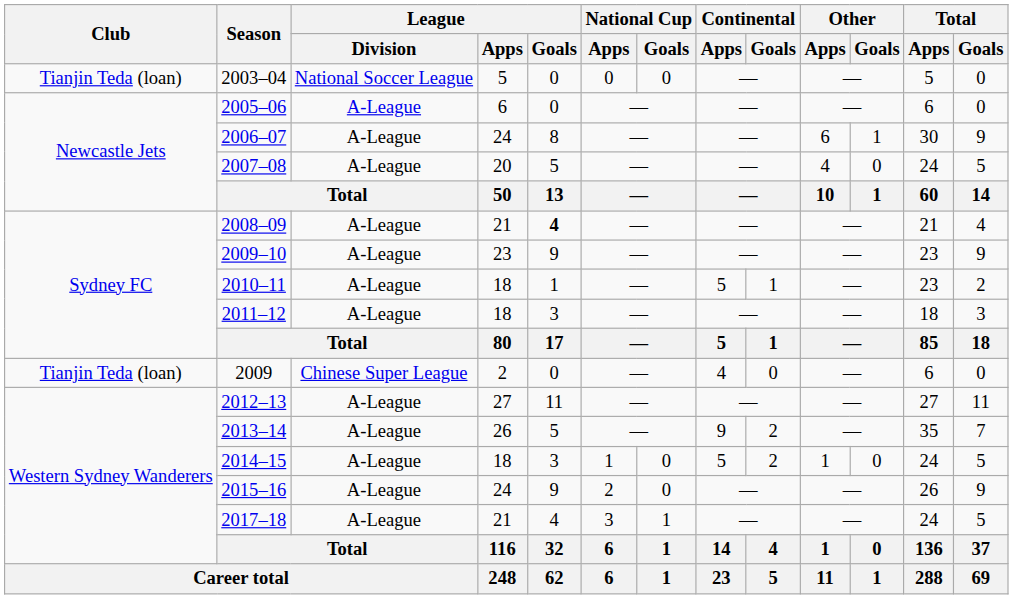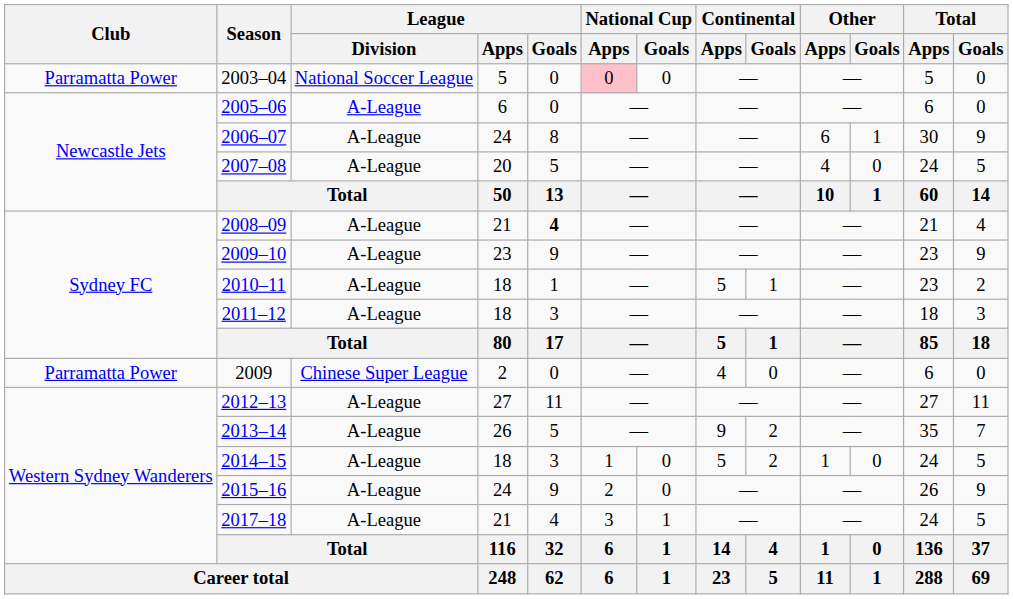 <table class="wikitable" border="1" style="text-align: center;">
 <tr>
 <th rowspan="2">Club</th>
 <th rowspan="2">Season</th>
 <th colspan="3">League</th>
 <th colspan="2">National Cup</th>
 <th colspan="2">Continental</th>
 <th colspan="2">Other</th>
 <th colspan="2">Total</th>
 </tr>
 <tr>
 <th>Division</th>
 <th>Apps</th>
 <th>Goals</th>
 <th>Apps</th>
 <th>Goals</th>
 <th>Apps</th>
 <th>Goals</th>
 <th>Apps</th>
 <th>Goals</th>
 <th>Apps</th>
 <th>Goals</th>
 </tr>
 <tr>
-<td><a href='#'>Tianjin Teda</a> (loan)</td>
+<td><a href='#'>Parramatta Power</a></td>
 <td>2003–04</td>
 <td><a href='#'>National Soccer League</a></td>
 <td>5</td>
 <td>0</td>
-<td>0</td>
+<td style="background: pink;">0</td>
 <td>0</td>
 <td colspan=2>—</td>
 <td colspan=2>—</td>
 <td>5</td>
 <td>0</td>
 </tr>
 <tr>
 <td rowspan="4" valign="center"><a href='#'>Newcastle Jets</a></td>
 <td><a href='#'>2005–06</a></td>
 <td><a href='#'>A-League</a></td>
 <td>6</td>
 <td>0</td>
 <td colspan=2>—</td>
 <td colspan=2>—</td>
 <td colspan=2>—</td>
 <td>6</td>
 <td>0</td>
 </tr>
 <tr>
 <td><a href='#'>2006–07</a></td>
 <td>A-League</td>
 <td>24</td>
 <td>8</td>
 <td colspan=2>—</td>
 <td colspan="2">—</td>
 <td>6</td>
 <td>1</td>
 <td>30</td>
 <td>9</td>
 </tr>
 <tr>
 <td><a href='#'>2007–08</a></td>
 <td>A-League</td>
 <td>20</td>
 <td>5</td>
 <td colspan="2">—</td>
 <td colspan="2">—</td>
 <td>4</td>
 <td>0</td>
 <td>24</td>
 <td>5</td>
 </tr>
 <tr>
 <th colspan=2>Total</th>
 <th>50</th>
 <th>13</th>
 <th colspan=2>—</th>
 <th colspan="2">—</th>
 <th>10</th>
 <th>1</th>
 <th>60</th>
 <th>14</th>
 </tr>
 <tr>
 <td rowspan="5" valign="center"><a href='#'>Sydney FC</a></td>
 <td><a href='#'>2008–09</a></td>
 <td>A-League</td>
 <td>21</td>
 <td><strong>4</strong></td>
 <td colspan=2>—</td>
 <td colspan="2">—</td>
 <td colspan=2>—</td>
 <td>21</td>
 <td>4</td>
 </tr>
 <tr>
 <td><a href='#'>2009–10</a></td>
 <td>A-League</td>
 <td>23</td>
 <td>9</td>
 <td colspan="2">—</td>
 <td colspan="2">—</td>
 <td colspan="2">—</td>
 <td>23</td>
 <td>9</td>
 </tr>
 <tr>
 <td><a href='#'>2010–11</a></td>
 <td>A-League</td>
 <td>18</td>
 <td>1</td>
 <td colspan="2">—</td>
 <td>5</td>
 <td>1</td>
 <td colspan=2>—</td>
 <td>23</td>
 <td>2</td>
 </tr>
 <tr>
 <td><a href='#'>2011–12</a></td>
 <td>A-League</td>
 <td>18</td>
 <td>3</td>
 <td colspan="2">—</td>
 <td colspan="2">—</td>
 <td colspan=2>—</td>
 <td>18</td>
 <td>3</td>
 </tr>
 <tr>
 <th colspan=2>Total</th>
 <th>80</th>
 <th>17</th>
 <th colspan=2>—</th>
 <th>5</th>
 <th>1</th>
 <th colspan=2>—</th>
 <th>85</th>
 <th>18</th>
 </tr>
 <tr>
-<td><a href='#'>Tianjin Teda</a> (loan)</td>
+<td><a href='#'>Parramatta Power</a></td>
 <td>2009</td>
 <td><a href='#'>Chinese Super League</a></td>
 <td>2</td>
 <td>0</td>
 <td colspan=2>—</td>
 <td>4</td>
 <td>0</td>
 <td colspan=2>—</td>
 <td>6</td>
 <td>0</td>
 </tr>
 <tr>
 <td rowspan="6" valign="center"><a href='#'>Western Sydney Wanderers</a></td>
 <td><a href='#'>2012–13</a></td>
 <td>A-League</td>
 <td>27</td>
 <td>11</td>
 <td colspan="2">—</td>
 <td colspan="2">—</td>
 <td colspan=2>—</td>
 <td>27</td>
 <td>11</td>
 </tr>
 <tr>
 <td><a href='#'>2013–14</a></td>
 <td>A-League</td>
 <td>26</td>
 <td>5</td>
 <td colspan="2">—</td>
 <td>9</td>
 <td>2</td>
 <td colspan=2>—</td>
 <td>35</td>
 <td>7</td>
 </tr>
 <tr>
 <td><a href='#'>2014–15</a></td>
 <td>A-League</td>
 <td>18</td>
 <td>3</td>
 <td>1</td>
 <td>0</td>
 <td>5</td>
 <td>2</td>
 <td>1</td>
 <td>0</td>
 <td>24</td>
 <td>5</td>
 </tr>
 <tr>
 <td><a href='#'>2015–16</a></td>
 <td>A-League</td>
 <td>24</td>
 <td>9</td>
 <td>2</td>
 <td>0</td>
 <td colspan="2">—</td>
 <td colspan=2>—</td>
 <td>26</td>
 <td>9</td>
 </tr>
 <tr>
 <td><a href='#'>2017–18</a></td>
 <td>A-League</td>
 <td>21</td>
 <td>4</td>
 <td>3</td>
 <td>1</td>
 <td colspan="2">—</td>
 <td colspan=2>—</td>
 <td>24</td>
 <td>5</td>
 </tr>
 <tr>
 <th colspan="2">Total</th>
 <th>116</th>
 <th>32</th>
 <th>6</th>
 <th>1</th>
 <th>14</th>
 <th>4</th>
 <th>1</th>
 <th>0</th>
 <th>136</th>
 <th>37</th>
 </tr>
 <tr>
 <th colspan="3">Career total</th>
 <th>248</th>
 <th>62</th>
 <th>6</th>
 <th>1</th>
 <th>23</th>
 <th>5</th>
 <th>11</th>
 <th>1</th>
 <th>288</th>
 <th>69</th>
 </tr>
 </table>
